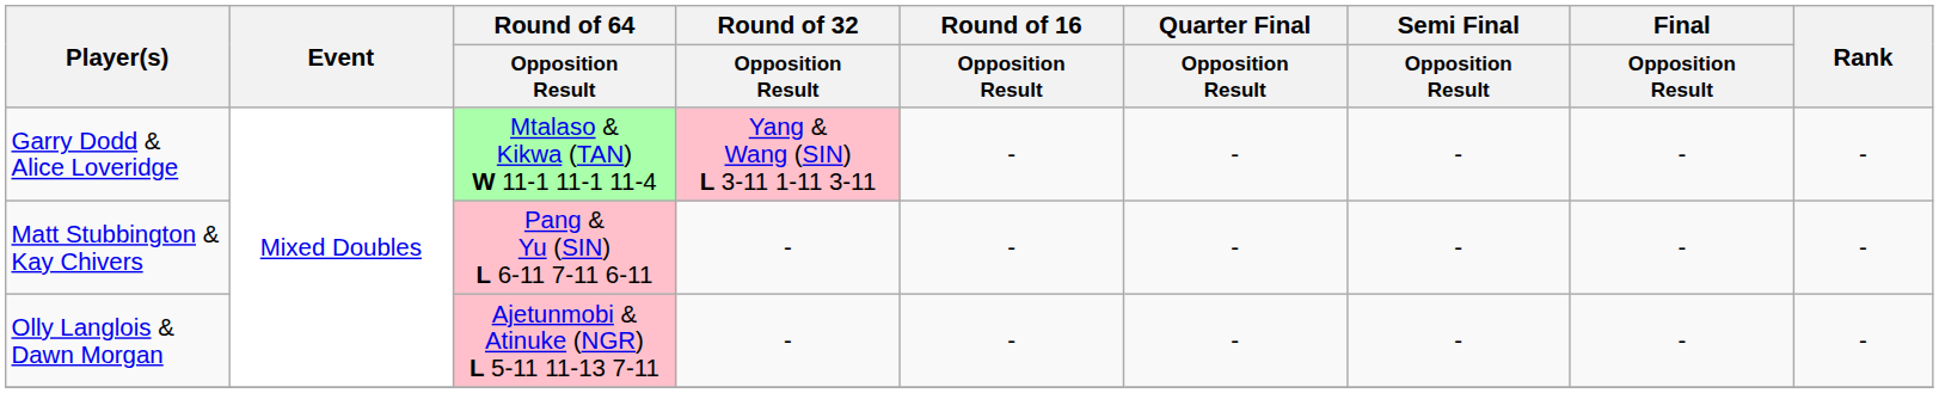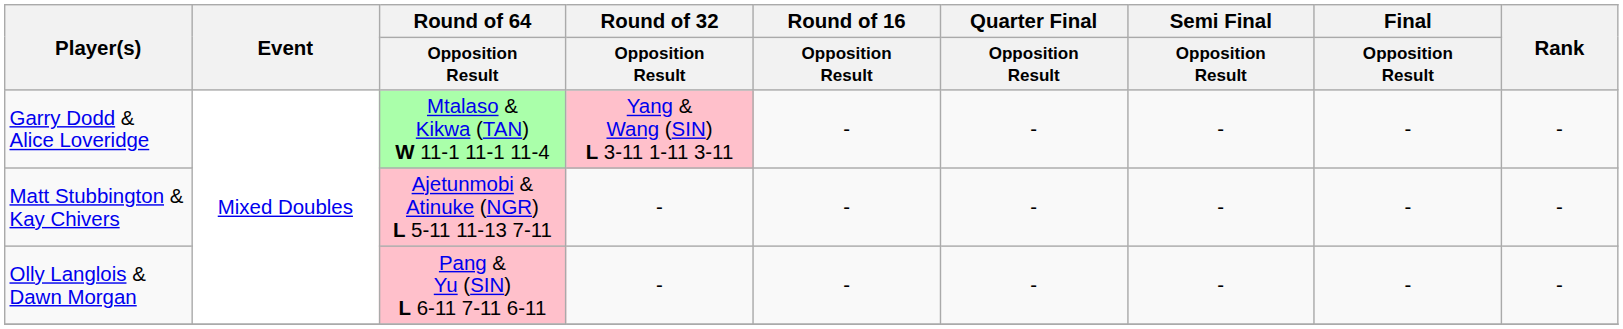 <table class=wikitable style="font-size:90%">
 <tr>
 <th rowspan="2" style="width:125px;">Player(s)</th>
 <th rowspan="2" style="width:125px;">Event</th>
 <th width=125>Round of 64</th>
 <th width=125>Round of 32</th>
 <th width=125>Round of 16</th>
 <th width=125>Quarter Final</th>
 <th width=125>Semi Final</th>
 <th width=125>Final</th>
 <th rowspan="2" style="width:75px;">Rank</th>
 </tr>
 <tr>
 <th style="line-height:1em"><small>Opposition<br>Result</small></th>
 <th style="line-height:1em"><small>Opposition<br>Result</small></th>
 <th style="line-height:1em"><small>Opposition<br>Result</small></th>
 <th style="line-height:1em"><small>Opposition<br>Result</small></th>
 <th style="line-height:1em"><small>Opposition<br>Result</small></th>
 <th style="line-height:1em"><small>Opposition<br>Result</small></th>
 </tr>
 <tr>
 <td><a href='#'>Garry Dodd</a> &<br><a href='#'>Alice Loveridge</a></td>
 <td style="text-align:center; background:white;" rowspan="3"><a href='#'>Mixed Doubles</a></td>
 <td style="text-align:center; background:#afa;"> <a href='#'>Mtalaso</a> &<br><a href='#'>Kikwa</a> (<a href='#'>TAN</a>)<br><strong>W</strong> 11-1 11-1 11-4</td>
 <td style="text-align:center; background:pink;"> <a href='#'>Yang</a> &<br><a href='#'>Wang</a> (<a href='#'>SIN</a>)<br><strong>L</strong> 3-11 1-11 3-11</td>
 <td style="text-align:center; background:#white;">-</td>
 <td style="text-align:center; background:#white;">-</td>
 <td style="text-align:center; background:#white;">-</td>
 <td style="text-align:center; background:#white;">-</td>
 <td style="text-align:center; background:#white;">-</td>
 </tr>
 <tr>
 <td><a href='#'>Matt Stubbington</a> &<br><a href='#'>Kay Chivers</a></td>
-<td style="text-align:center; background:pink;"> <a href='#'>Pang</a> &<br><a href='#'>Yu</a> (<a href='#'>SIN</a>)<br><strong>L</strong> 6-11 7-11 6-11</td>
+<td style="text-align:center; background:pink;"> <a href='#'>Ajetunmobi</a> &<br><a href='#'>Atinuke</a> (<a href='#'>NGR</a>)<br><strong>L</strong> 5-11 11-13 7-11</td>
 <td style="text-align:center; background:#white;">-</td>
 <td style="text-align:center; background:#white;">-</td>
 <td style="text-align:center; background:#white;">-</td>
 <td style="text-align:center; background:#white;">-</td>
 <td style="text-align:center; background:#white;">-</td>
 <td style="text-align:center; background:#white;">-</td>
 </tr>
 <tr>
 <td><a href='#'>Olly Langlois</a> &<br><a href='#'>Dawn Morgan</a></td>
-<td style="text-align:center; background:pink;"> <a href='#'>Ajetunmobi</a> &<br><a href='#'>Atinuke</a> (<a href='#'>NGR</a>)<br><strong>L</strong> 5-11 11-13 7-11</td>
+<td style="text-align:center; background:pink;"> <a href='#'>Pang</a> &<br><a href='#'>Yu</a> (<a href='#'>SIN</a>)<br><strong>L</strong> 6-11 7-11 6-11</td>
 <td style="text-align:center; background:#white;">-</td>
 <td style="text-align:center; background:#white;">-</td>
 <td style="text-align:center; background:#white;">-</td>
 <td style="text-align:center; background:#white;">-</td>
 <td style="text-align:center; background:#white;">-</td>
 <td style="text-align:center; background:#white;">-</td>
 </tr>
 <tr>
 </tr>
 </table>
